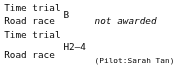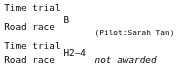 <table>
 <tr>
 <td>Time trial</td>
 <td rowspan=2>B</td>
 <td></td>
 <td></td>
 <td></td>
 </tr>
 <tr>
 <td>Road race</td>
 <td></td>
 <td></td>
-<td><em>not awarded</em></td>
+<td><br><small>(Pilot:Sarah Tan)</small></td>
 </tr>
 <tr>
 <td>Time trial</td>
 <td rowspan=2>H2–4</td>
 <td></td>
 <td></td>
 <td></td>
 </tr>
 <tr>
 <td>Road race</td>
 <td></td>
 <td></td>
-<td><br><small>(Pilot:Sarah Tan)</small></td>
+<td><em>not awarded</em></td>
 </tr>
 </table>
